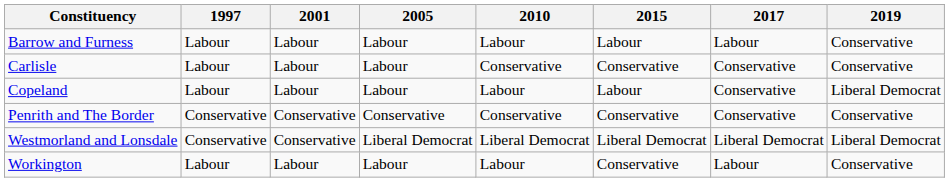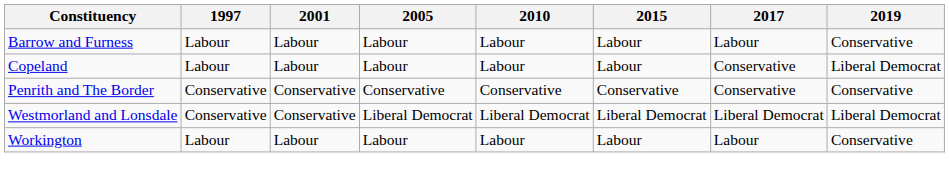 <table class="wikitable">
 <tr>
 <th>Constituency</th>
 <th>1997</th>
 <th>2001</th>
 <th>2005</th>
 <th>2010</th>
 <th>2015</th>
 <th>2017</th>
 <th>2019</th>
 </tr>
 <tr>
 <td><a href='#'>Barrow and Furness</a></td>
 <td bgcolor=>Labour</td>
 <td bgcolor=>Labour</td>
 <td bgcolor=>Labour</td>
 <td bgcolor=>Labour</td>
 <td bgcolor=>Labour</td>
 <td bgcolor=>Labour</td>
-<td bgcolor=>Conservative</td>
-</tr>
-<tr>
-<td><a href='#'>Carlisle</a></td>
-<td bgcolor=>Labour</td>
-<td bgcolor=>Labour</td>
-<td bgcolor=>Labour</td>
-<td bgcolor=>Conservative</td>
-<td bgcolor=>Conservative</td>
-<td bgcolor=>Conservative</td>
 <td bgcolor=>Conservative</td>
 </tr>
 <tr>
 <td><a href='#'>Copeland</a></td>
 <td bgcolor=>Labour</td>
 <td bgcolor=>Labour</td>
 <td bgcolor=>Labour</td>
 <td bgcolor=>Labour</td>
 <td bgcolor=>Labour</td>
 <td bgcolor=>Conservative</td>
 <td bgcolor=>Liberal Democrat</td>
 </tr>
 <tr>
 <td><a href='#'>Penrith and The Border</a></td>
 <td bgcolor=>Conservative</td>
 <td bgcolor=>Conservative</td>
 <td bgcolor=>Conservative</td>
 <td bgcolor=>Conservative</td>
 <td bgcolor=>Conservative</td>
 <td bgcolor=>Conservative</td>
 <td bgcolor=>Conservative</td>
 </tr>
 <tr>
 <td><a href='#'>Westmorland and Lonsdale</a></td>
 <td bgcolor=>Conservative</td>
 <td bgcolor=>Conservative</td>
 <td bgcolor=>Liberal Democrat</td>
 <td bgcolor=>Liberal Democrat</td>
 <td bgcolor=>Liberal Democrat</td>
 <td bgcolor=>Liberal Democrat</td>
 <td bgcolor=>Liberal Democrat</td>
 </tr>
 <tr>
 <td><a href='#'>Workington</a></td>
 <td bgcolor=>Labour</td>
 <td bgcolor=>Labour</td>
 <td bgcolor=>Labour</td>
 <td bgcolor=>Labour</td>
-<td bgcolor=>Conservative</td>
+<td bgcolor=>Labour</td>
 <td bgcolor=>Labour</td>
 <td bgcolor=>Conservative</td>
 </tr>
 </table>
